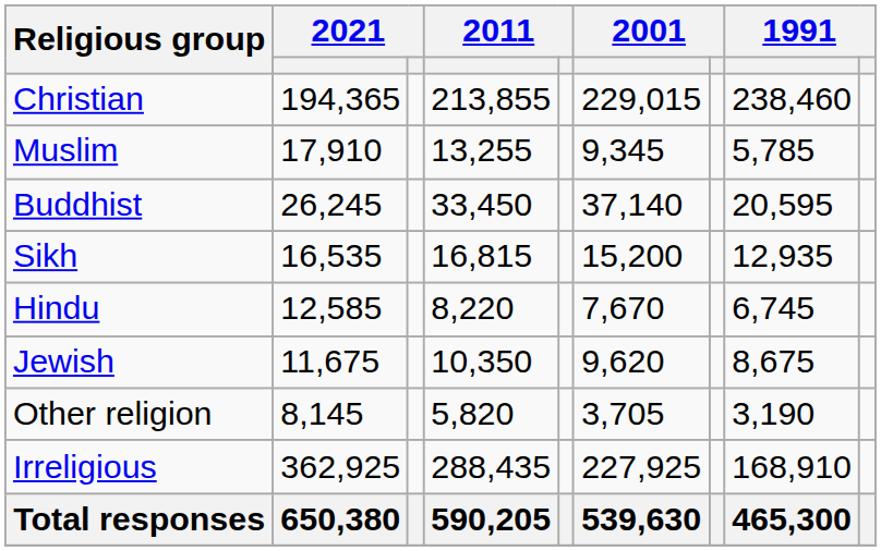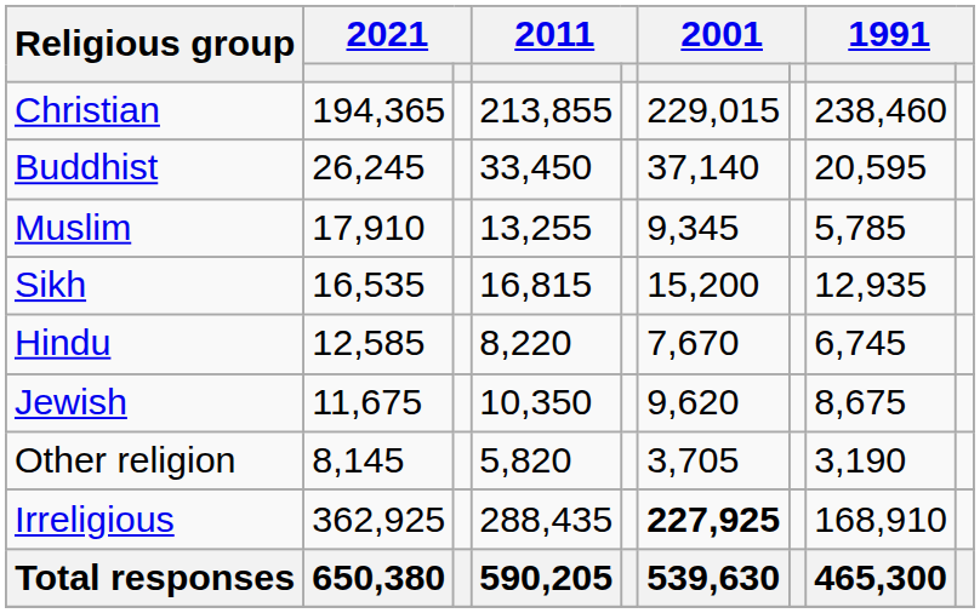 <table class="wikitable collapsible sortable">
 <tr>
 <th rowspan="2">Religious group</th>
 <th colspan="2"><a href='#'>2021</a></th>
 <th colspan="2"><a href='#'>2011</a></th>
 <th colspan="2"><a href='#'>2001</a></th>
 <th colspan="2"><a href='#'>1991</a></th>
 </tr>
 <tr>
 <th><a href='#'></a></th>
 <th></th>
 <th></th>
 <th></th>
 <th></th>
 <th></th>
 <th></th>
 <th></th>
 </tr>
 <tr>
 <td><a href='#'>Christian</a></td>
 <td>194,365</td>
 <td></td>
 <td>213,855</td>
 <td></td>
 <td>229,015</td>
 <td></td>
 <td>238,460</td>
 <td></td>
 </tr>
 <tr>
+<td><a href='#'>Buddhist</a></td>
+<td>26,245</td>
+<td></td>
+<td>33,450</td>
+<td></td>
+<td>37,140</td>
+<td></td>
+<td>20,595</td>
+<td></td>
+</tr>
+<tr>
 <td><a href='#'>Muslim</a></td>
 <td>17,910</td>
 <td></td>
 <td>13,255</td>
 <td></td>
 <td>9,345</td>
 <td></td>
 <td>5,785</td>
-<td></td>
-</tr>
-<tr>
-<td><a href='#'>Buddhist</a></td>
-<td>26,245</td>
-<td></td>
-<td>33,450</td>
-<td></td>
-<td>37,140</td>
-<td></td>
-<td>20,595</td>
 <td></td>
 </tr>
 <tr>
 <td><a href='#'>Sikh</a></td>
 <td>16,535</td>
 <td></td>
 <td>16,815</td>
 <td></td>
 <td>15,200</td>
 <td></td>
 <td>12,935</td>
 <td></td>
 </tr>
 <tr>
 <td><a href='#'>Hindu</a></td>
 <td>12,585</td>
 <td></td>
 <td>8,220</td>
 <td></td>
 <td>7,670</td>
 <td></td>
 <td>6,745</td>
 <td></td>
 </tr>
 <tr>
 <td><a href='#'>Jewish</a></td>
 <td>11,675</td>
 <td></td>
 <td>10,350</td>
 <td></td>
 <td>9,620</td>
 <td></td>
 <td>8,675</td>
 <td></td>
 </tr>
 <tr>
 <td>Other religion</td>
 <td>8,145</td>
 <td></td>
 <td>5,820</td>
 <td></td>
 <td>3,705</td>
 <td></td>
 <td>3,190</td>
 <td></td>
 </tr>
 <tr>
 <td><a href='#'>Irreligious</a></td>
 <td>362,925</td>
 <td></td>
 <td>288,435</td>
 <td></td>
-<td>227,925</td>
+<td><strong>227,925</strong></td>
 <td></td>
 <td>168,910</td>
 <td></td>
 </tr>
 <tr class="sortbottom">
 <th>Total responses</th>
 <th>650,380</th>
 <th></th>
 <th>590,205</th>
 <th></th>
 <th>539,630</th>
 <th></th>
 <th>465,300</th>
 <th></th>
 </tr>
 <tr>
 </tr>
 </table>
